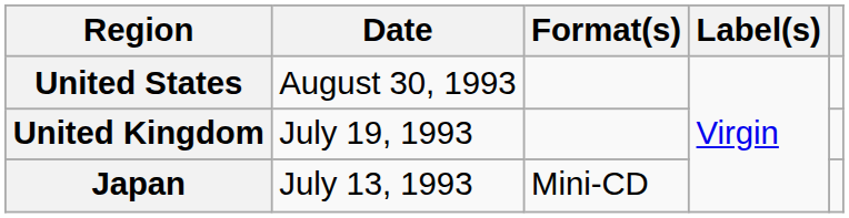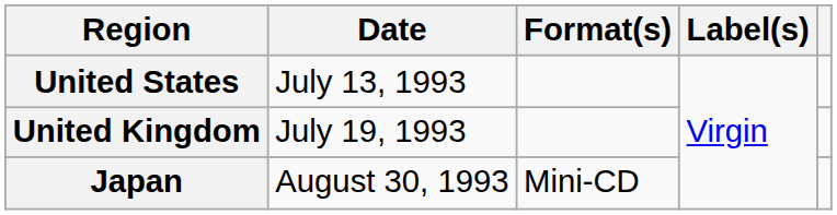 <table class="wikitable plainrowheaders">
 <tr>
 <th scope="col">Region</th>
 <th scope="col">Date</th>
 <th scope="col">Format(s)</th>
 <th scope="col">Label(s)</th>
 <th scope="col"></th>
 </tr>
 <tr>
 <th scope="row">United States</th>
-<td>August 30, 1993</td>
+<td>July 13, 1993</td>
 <td></td>
 <td rowspan="3"><a href='#'>Virgin</a></td>
 <td></td>
 </tr>
 <tr>
 <th scope="row">United Kingdom</th>
 <td>July 19, 1993</td>
 <td></td>
 <td></td>
 </tr>
 <tr>
 <th scope="row">Japan</th>
-<td>July 13, 1993</td>
+<td>August 30, 1993</td>
 <td>Mini-CD</td>
 <td></td>
 </tr>
 </table>
